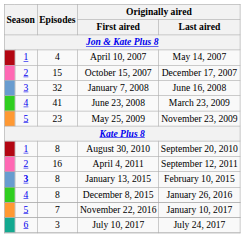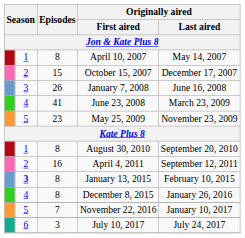 <table class="wikitable plainrowheaders" style="text-align:center;">
 <tr>
 <th colspan="2" rowspan="2">Season</th>
 <th rowspan="2">Episodes</th>
 <th colspan="2">Originally aired</th>
 </tr>
 <tr>
 <th>First aired</th>
 <th>Last aired</th>
 </tr>
 <tr>
 <th colspan="5"><em><a href='#'>Jon & Kate Plus 8</a></em></th>
 </tr>
 <tr>
 <td bgcolor=#B30713></td>
 <td><a href='#'>1</a></td>
-<td>4</td>
+<td>8</td>
 <td>April 10, 2007</td>
 <td>May 14, 2007</td>
 </tr>
 <tr>
 <td bgcolor=#FF69B4></td>
 <td><a href='#'>2</a></td>
 <td>15</td>
 <td>October 15, 2007</td>
 <td>December 17, 2007</td>
 </tr>
 <tr>
 <td bgcolor=#689CCF></td>
 <td><a href='#'>3</a></td>
-<td>32</td>
+<td>26</td>
 <td>January 7, 2008</td>
 <td>June 16, 2008</td>
 </tr>
 <tr>
 <td bgcolor=#2FCE1F></td>
 <td><a href='#'>4</a></td>
 <td>41</td>
 <td>June 23, 2008</td>
 <td>March 23, 2009</td>
 </tr>
 <tr>
 <td bgcolor=#FF9933></td>
 <td><a href='#'>5</a></td>
 <td>23</td>
 <td>May 25, 2009</td>
 <td>November 23, 2009</td>
 </tr>
 <tr>
 <th colspan="5"><em><a href='#'>Kate Plus 8</a></em></th>
 </tr>
 <tr>
 <td bgcolor=#B30713></td>
 <td><a href='#'>1</a></td>
 <td>8</td>
 <td>August 30, 2010</td>
 <td>September 20, 2010</td>
 </tr>
 <tr>
 <td bgcolor=#FF69B4></td>
 <td><a href='#'>2</a></td>
 <td>16</td>
 <td>April 4, 2011</td>
 <td>September 12, 2011</td>
 </tr>
 <tr>
 <td bgcolor=#689CCF></td>
 <td><strong><a href='#'>3</a></strong></td>
 <td>8</td>
 <td>January 13, 2015</td>
 <td>February 10, 2015</td>
 </tr>
 <tr>
 <td bgcolor=#2FCE1F></td>
 <td><a href='#'>4</a></td>
 <td>8</td>
 <td>December 8, 2015</td>
 <td>January 26, 2016</td>
 </tr>
 <tr>
 </tr>
 <tr>
 <td bgcolor=#FF9933></td>
 <td><a href='#'>5</a></td>
 <td>7</td>
 <td>November 22, 2016</td>
 <td>January 10, 2017</td>
 </tr>
 <tr>
 </tr>
 <tr>
 <td bgcolor=#13A990></td>
 <td><a href='#'>6</a></td>
 <td>3</td>
 <td>July 10, 2017</td>
 <td>July 24, 2017</td>
 </tr>
 <tr>
 </tr>
 </table>
